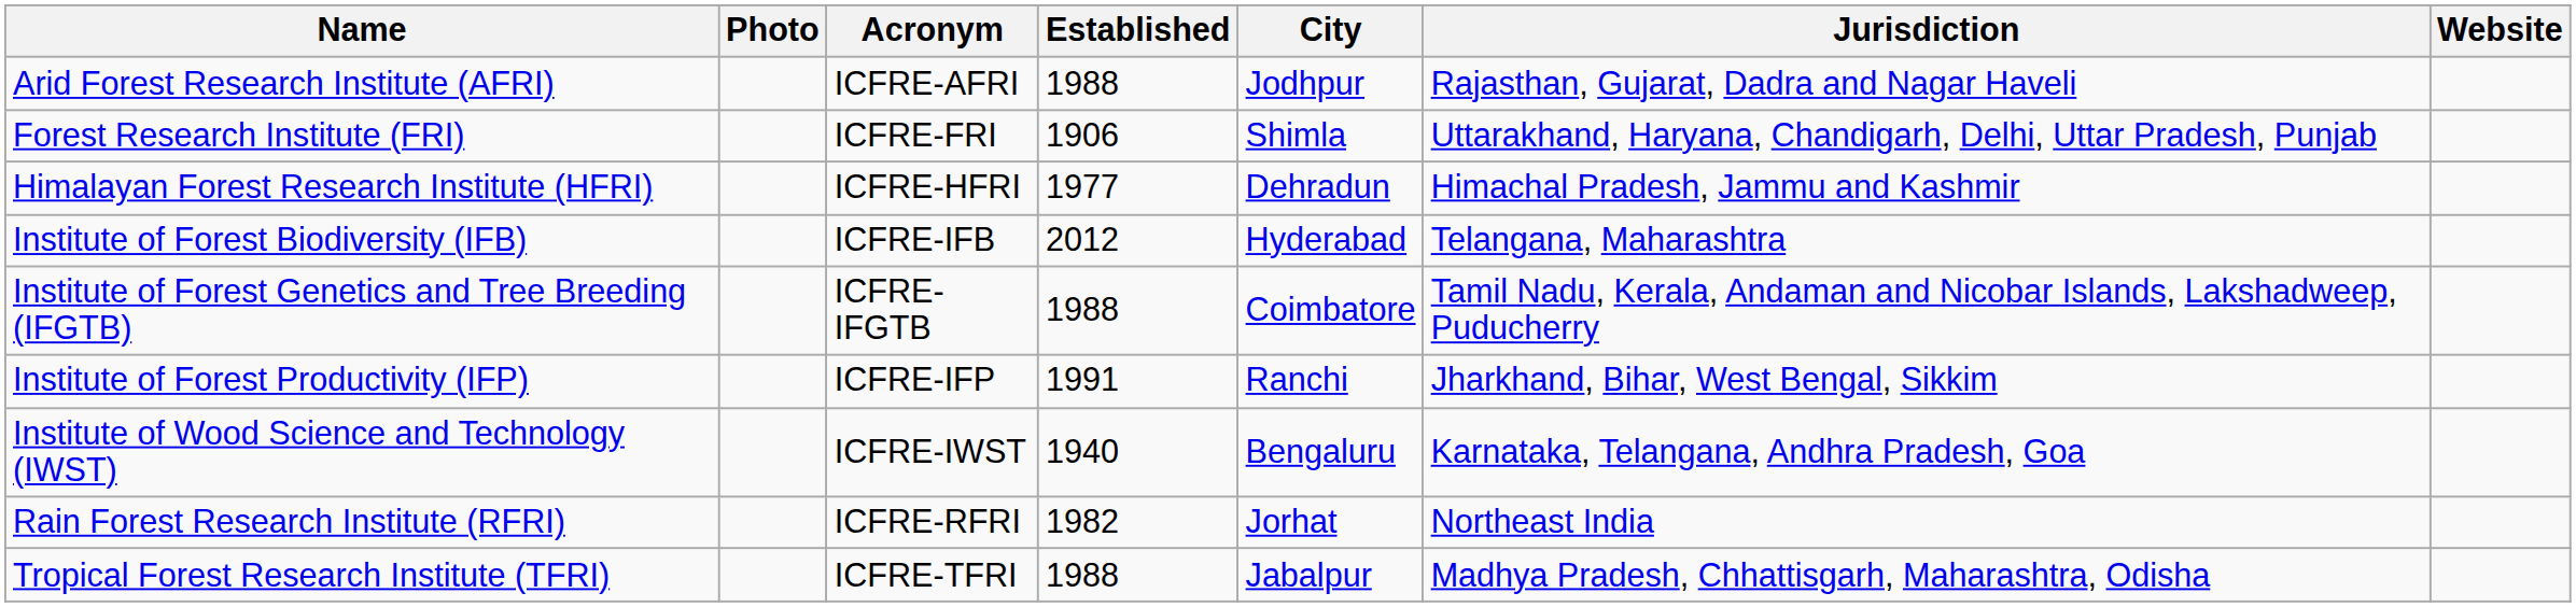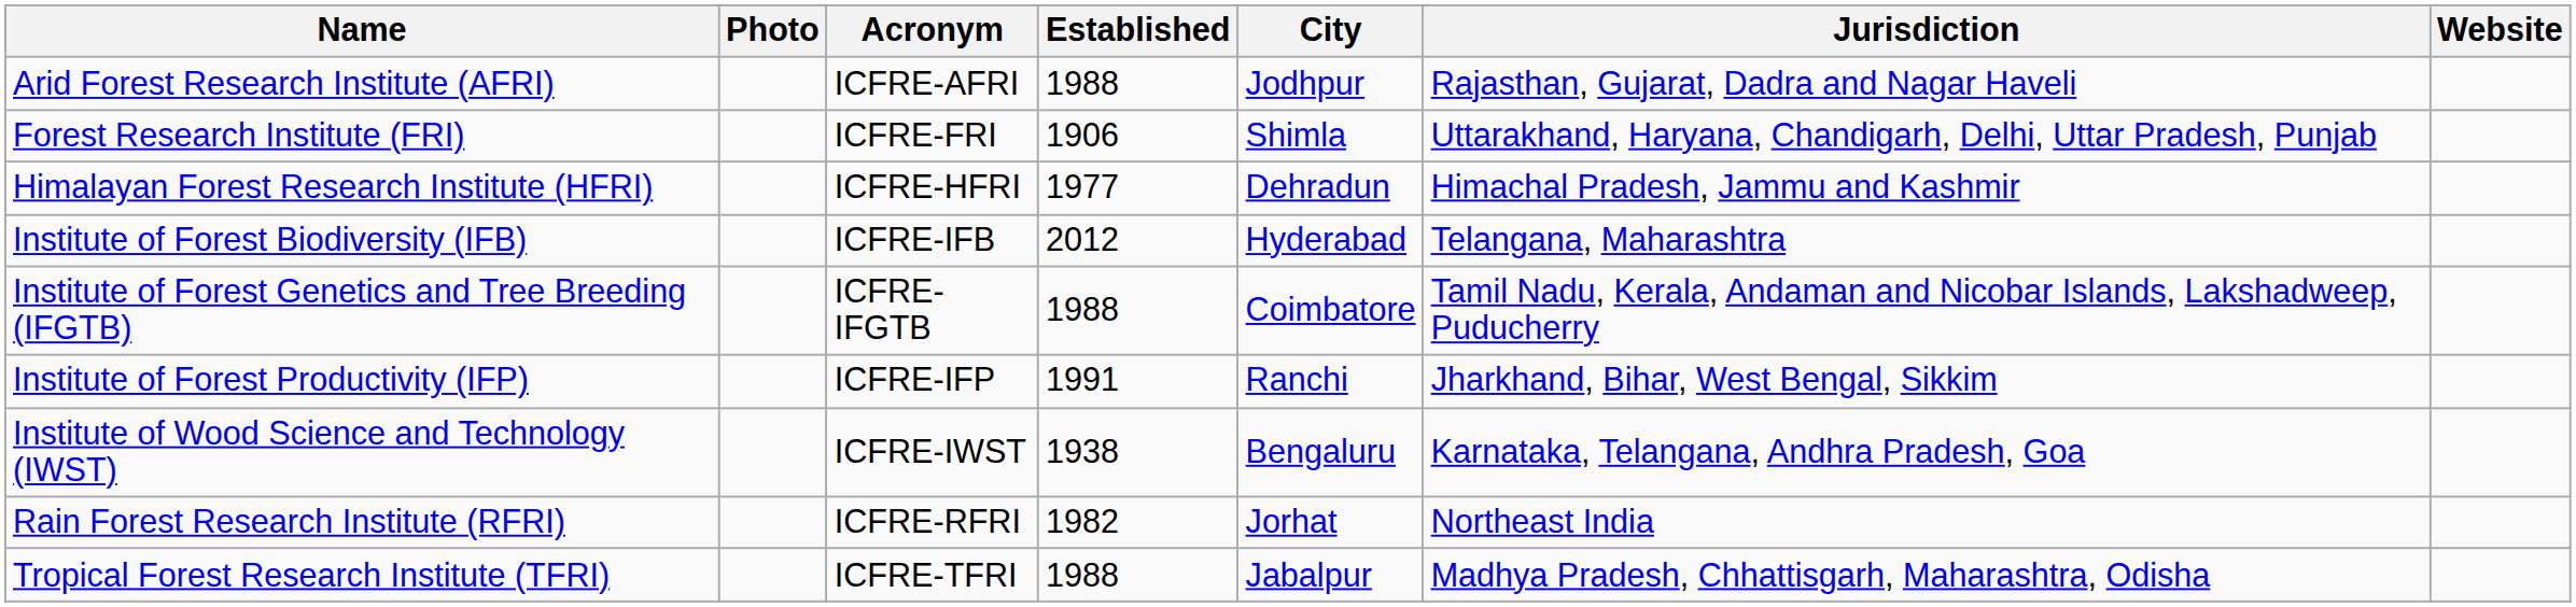 <table class="wikitable sortable">
 <tr>
 <th>Name</th>
 <th>Photo</th>
 <th>Acronym</th>
 <th>Established</th>
 <th>City</th>
 <th>Jurisdiction</th>
 <th>Website</th>
 </tr>
 <tr>
 <td><a href='#'>Arid Forest Research Institute (AFRI)</a></td>
 <td></td>
 <td>ICFRE-AFRI</td>
 <td>1988</td>
 <td><a href='#'>Jodhpur</a></td>
 <td><a href='#'>Rajasthan</a>, <a href='#'>Gujarat</a>, <a href='#'>Dadra and Nagar Haveli</a></td>
 <td></td>
 </tr>
 <tr>
 <td><a href='#'>Forest Research Institute (FRI)</a></td>
 <td></td>
 <td>ICFRE-FRI</td>
 <td>1906</td>
 <td><a href='#'>Shimla</a></td>
 <td><a href='#'>Uttarakhand</a>, <a href='#'>Haryana</a>, <a href='#'>Chandigarh</a>, <a href='#'>Delhi</a>, <a href='#'>Uttar Pradesh</a>, <a href='#'>Punjab</a></td>
 <td></td>
 </tr>
 <tr>
 <td><a href='#'>Himalayan Forest Research Institute (HFRI)</a></td>
 <td></td>
 <td>ICFRE-HFRI</td>
 <td>1977</td>
 <td><a href='#'>Dehradun</a></td>
 <td><a href='#'>Himachal Pradesh</a>, <a href='#'>Jammu and Kashmir</a></td>
 <td></td>
 </tr>
 <tr>
 <td><a href='#'>Institute of Forest Biodiversity (IFB)</a></td>
 <td></td>
 <td>ICFRE-IFB</td>
 <td>2012</td>
 <td><a href='#'>Hyderabad</a></td>
 <td><a href='#'>Telangana</a>, <a href='#'>Maharashtra</a></td>
 <td></td>
 </tr>
 <tr>
 <td><a href='#'>Institute of Forest Genetics and Tree Breeding (IFGTB)</a></td>
 <td></td>
 <td>ICFRE-IFGTB</td>
 <td>1988</td>
 <td><a href='#'>Coimbatore</a></td>
 <td><a href='#'>Tamil Nadu</a>, <a href='#'>Kerala</a>, <a href='#'>Andaman and Nicobar Islands</a>, <a href='#'>Lakshadweep</a>, <a href='#'>Puducherry</a></td>
 <td></td>
 </tr>
 <tr>
 <td><a href='#'>Institute of Forest Productivity (IFP)</a></td>
 <td></td>
 <td>ICFRE-IFP</td>
 <td>1991</td>
 <td><a href='#'>Ranchi</a></td>
 <td><a href='#'>Jharkhand</a>, <a href='#'>Bihar</a>, <a href='#'>West Bengal</a>, <a href='#'>Sikkim</a></td>
 <td></td>
 </tr>
 <tr>
 <td><a href='#'>Institute of Wood Science and Technology (IWST)</a></td>
 <td></td>
 <td>ICFRE-IWST</td>
-<td>1940</td>
+<td>1938</td>
 <td><a href='#'>Bengaluru</a></td>
 <td><a href='#'>Karnataka</a>, <a href='#'>Telangana</a>, <a href='#'>Andhra Pradesh</a>, <a href='#'>Goa</a></td>
 <td></td>
 </tr>
 <tr>
 <td><a href='#'>Rain Forest Research Institute (RFRI)</a></td>
 <td></td>
 <td>ICFRE-RFRI</td>
 <td>1982</td>
 <td><a href='#'>Jorhat</a></td>
 <td><a href='#'>Northeast India</a></td>
 <td></td>
 </tr>
 <tr>
 <td><a href='#'>Tropical Forest Research Institute (TFRI)</a></td>
 <td></td>
 <td>ICFRE-TFRI</td>
 <td>1988</td>
 <td><a href='#'>Jabalpur</a></td>
 <td><a href='#'>Madhya Pradesh</a>, <a href='#'>Chhattisgarh</a>, <a href='#'>Maharashtra</a>, <a href='#'>Odisha</a></td>
 <td></td>
 </tr>
 </table>
